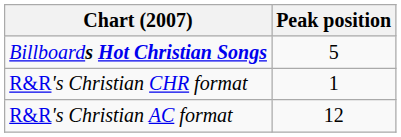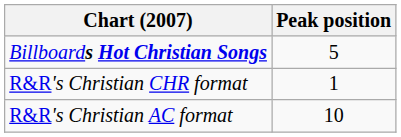 <table class="wikitable sortable">
 <tr>
 <th>Chart (2007)</th>
 <th>Peak position</th>
 </tr>
 <tr>
 <td><em><a href='#'>Billboard</a><strong>s <a href='#'>Hot Christian Songs</a></td>
 <td align="center">5</td>
 </tr>
 <tr>
 <td><a href='#'></em>R&R<em></a>'s Christian <a href='#'>CHR</a> format</td>
 <td align="center">1</td>
 </tr>
 <tr>
 <td><a href='#'></em>R&R<em></a>'s Christian <a href='#'>AC</a> format</td>
-<td align="center">12</td>
+<td align="center">10</td>
 </tr>
 </table>
